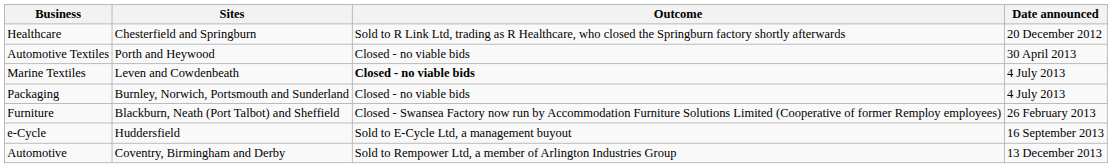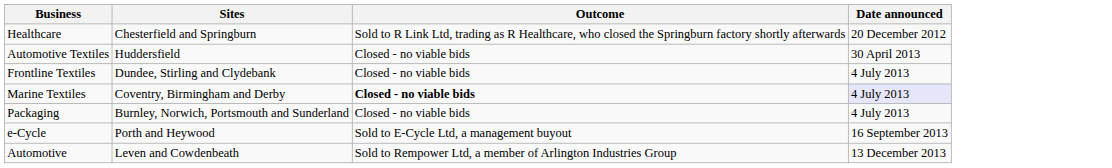 <table class="wikitable sortable">
 <tr>
 <th>Business</th>
 <th>Sites</th>
 <th>Outcome</th>
 <th>Date announced</th>
 </tr>
 <tr>
 <td>Healthcare</td>
 <td>Chesterfield and Springburn</td>
 <td>Sold to R Link Ltd, trading as R Healthcare, who closed the Springburn factory shortly afterwards</td>
 <td>20 December 2012</td>
 </tr>
 <tr>
 <td>Automotive Textiles</td>
-<td>Porth and Heywood</td>
+<td>Huddersfield</td>
 <td>Closed - no viable bids</td>
 <td>30 April 2013</td>
 </tr>
 <tr>
+<td>Frontline Textiles</td>
+<td>Dundee, Stirling and Clydebank</td>
+<td>Closed - no viable bids</td>
+<td>4 July 2013</td>
+</tr>
+<tr>
 <td>Marine Textiles</td>
-<td>Leven and Cowdenbeath</td>
+<td>Coventry, Birmingham and Derby</td>
 <td><strong>Closed - no viable bids</strong></td>
-<td>4 July 2013</td>
+<td style="background: lavender;">4 July 2013</td>
 </tr>
 <tr>
 <td>Packaging</td>
 <td>Burnley, Norwich, Portsmouth and Sunderland</td>
 <td>Closed - no viable bids</td>
 <td>4 July 2013</td>
 </tr>
 <tr>
-<td>Furniture</td>
-<td>Blackburn, Neath (Port Talbot) and Sheffield</td>
-<td>Closed - Swansea Factory now run by Accommodation Furniture Solutions Limited (Cooperative of former Remploy employees)</td>
-<td>26 February 2013</td>
-</tr>
-<tr>
 <td>e-Cycle</td>
-<td>Huddersfield</td>
+<td>Porth and Heywood</td>
 <td>Sold to E-Cycle Ltd, a management buyout</td>
 <td>16 September 2013</td>
 </tr>
 <tr>
 <td>Automotive</td>
-<td>Coventry, Birmingham and Derby</td>
+<td>Leven and Cowdenbeath</td>
 <td>Sold to Rempower Ltd, a member of Arlington Industries Group</td>
 <td>13 December 2013</td>
 </tr>
 </table>
